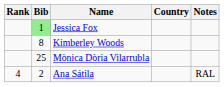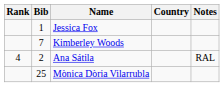 <table class="wikitable" style="text-align:center;">
 <tr>
 <th>Rank</th>
 <th>Bib</th>
 <th>Name</th>
 <th>Country</th>
 <th>Notes</th>
 </tr>
 <tr>
 <td></td>
-<td style="background: lightgreen;">1</td>
+<td>1</td>
 <td align=left><a href='#'>Jessica Fox</a></td>
 <td align=left></td>
 <td></td>
 </tr>
 <tr>
 <td></td>
-<td>8</td>
+<td>7</td>
 <td align=left><a href='#'>Kimberley Woods</a></td>
-<td align=left></td>
-<td></td>
-</tr>
-<tr>
-<td></td>
-<td>25</td>
-<td align=left><a href='#'>Mònica Dòria Vilarrubla</a></td>
 <td align=left></td>
 <td></td>
 </tr>
 <tr>
 <td>4</td>
 <td>2</td>
 <td align=left><a href='#'>Ana Sátila</a></td>
 <td align=left></td>
 <td>RAL</td>
 </tr>
+<tr>
+<td></td>
+<td>25</td>
+<td align=left><a href='#'>Mònica Dòria Vilarrubla</a></td>
+<td align=left></td>
+<td></td>
+</tr>
 </table>
